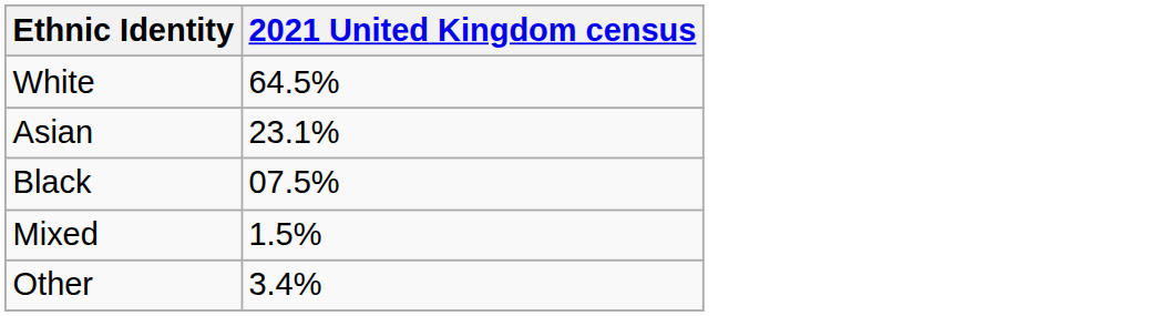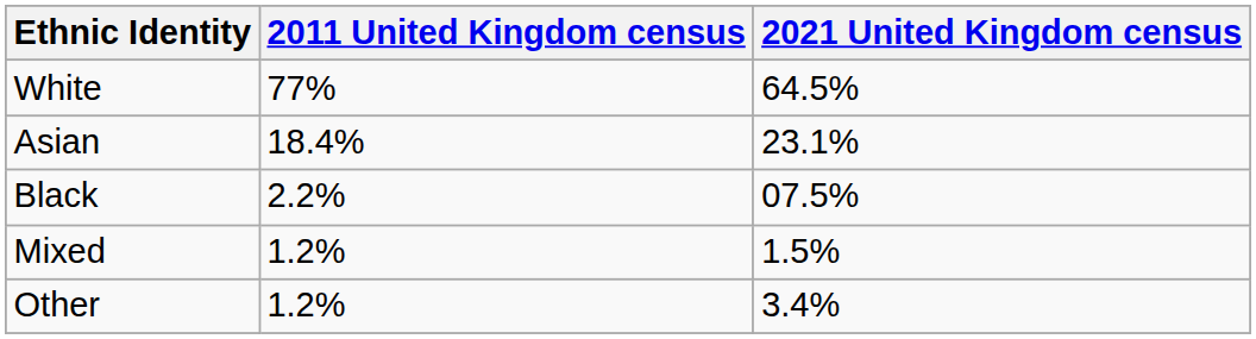 <table class="wikitable">
 <tr>
 <th>Ethnic Identity</th>
+<th><a href='#'>2011 United Kingdom census</a></th>
 <th><a href='#'>2021 United Kingdom census</a></th>
 </tr>
 <tr>
 <td>White</td>
+<td>77%</td>
 <td>64.5%</td>
 </tr>
 <tr>
 <td>Asian</td>
+<td>18.4%</td>
 <td>23.1%</td>
 </tr>
 <tr>
 <td>Black</td>
+<td>2.2%</td>
 <td>07.5%</td>
 </tr>
 <tr>
 <td>Mixed</td>
+<td>1.2%</td>
 <td>1.5%</td>
 </tr>
 <tr>
 <td>Other</td>
+<td>1.2%</td>
 <td>3.4%</td>
 </tr>
 </table>
